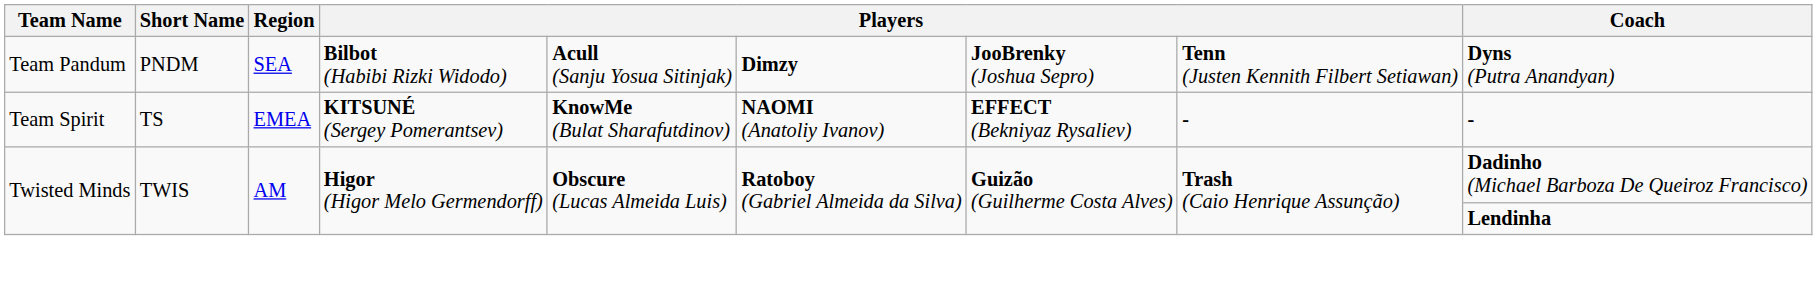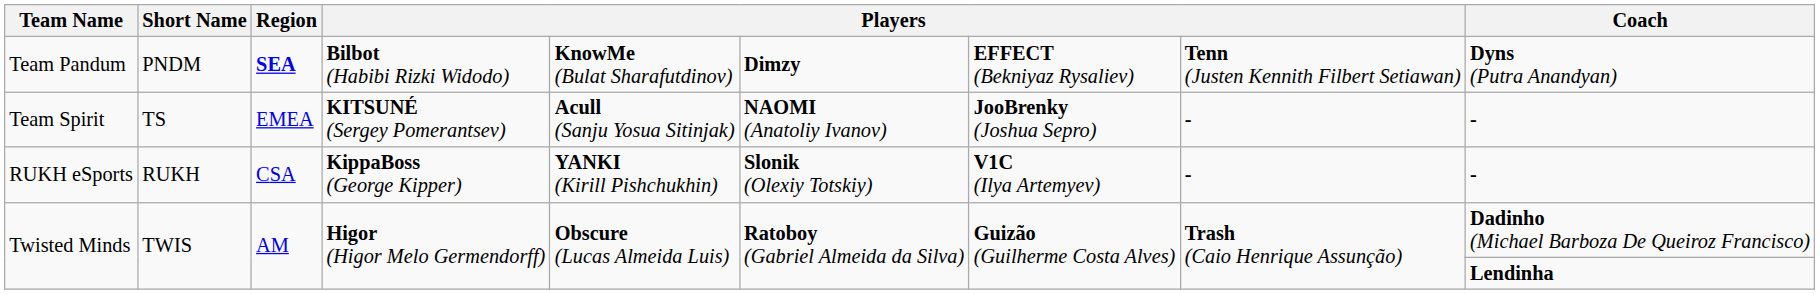 <table class="wikitable" style="text-align: margin-left: auto; margin-right:auto;">
 <tr>
 <th>Team Name</th>
 <th>Short Name</th>
 <th>Region</th>
 <th colspan="5">Players</th>
 <th>Coach</th>
 </tr>
 <tr>
 <td> Team Pandum</td>
 <td>PNDM</td>
-<td><a href='#'>SEA</a></td>
+<td><strong><a href='#'>SEA</a></strong></td>
 <td> <strong>Bilbot</strong><br><em>(Habibi Rizki Widodo)</em></td>
-<td> <strong>Acull</strong><br><em>(Sanju Yosua Sitinjak)</em></td>
+<td> <strong>KnowMe</strong><br><em>(Bulat Sharafutdinov)</em></td>
 <td> <strong>Dimzy</strong></td>
-<td> <strong>JooBrenky</strong><br><em>(Joshua Sepro)</em></td>
+<td> <strong>EFFECT</strong><br><em>(Bekniyaz Rysaliev)</em></td>
 <td> <strong>Tenn</strong><br><em>(Justen Kennith Filbert Setiawan)</em></td>
 <td> <strong>Dyns</strong><br><em>(Putra Anandyan)</em></td>
 </tr>
 <tr>
 <td> Team Spirit</td>
 <td>TS</td>
 <td><a href='#'>EMEA</a></td>
 <td> <strong>KITSUNÉ</strong><br><em>(Sergey Pomerantsev)</em></td>
-<td> <strong>KnowMe</strong><br><em>(Bulat Sharafutdinov)</em></td>
+<td> <strong>Acull</strong><br><em>(Sanju Yosua Sitinjak)</em></td>
 <td> <strong>NAOMI</strong><br><em>(Anatoliy Ivanov)</em></td>
-<td> <strong>EFFECT</strong><br><em>(Bekniyaz Rysaliev)</em></td>
+<td> <strong>JooBrenky</strong><br><em>(Joshua Sepro)</em></td>
+<td> <strong>-</strong></td>
+<td> <strong>-</strong></td>
+</tr>
+<tr>
+<td> RUKH eSports</td>
+<td>RUKH</td>
+<td><a href='#'>C</a><a href='#'>SA</a></td>
+<td> <strong>KippaBoss</strong><br><em>(George Kipper)</em></td>
+<td> <strong>YANKI</strong><br><em>(Kirill Pishchukhin)</em></td>
+<td> <strong>Slonik</strong><br><em>(Olexiy Totskiy)</em></td>
+<td> <strong>V1C</strong><br><em>(Ilya Artemyev)</em></td>
 <td> <strong>-</strong></td>
 <td> <strong>-</strong></td>
 </tr>
 <tr>
 <td rowspan="2"> Twisted Minds</td>
 <td rowspan="2">TWIS</td>
 <td rowspan="2"><a href='#'>AM</a></td>
 <td rowspan="2"> <strong>Higor</strong><br><em>(Higor Melo Germendorff)</em></td>
 <td rowspan="2"> <strong>Obscure</strong><br><em>(Lucas Almeida Luis)</em></td>
 <td rowspan="2"> <strong>Ratoboy</strong><br><em>(Gabriel Almeida da Silva)</em></td>
 <td rowspan="2"> <strong>Guizão</strong><br><em>(Guilherme Costa Alves)</em></td>
 <td rowspan="2"> <strong>Trash</strong><br><em>(Caio Henrique Assunção)</em></td>
 <td> <strong>Dadinho</strong><br><em>(Michael Barboza De Queiroz Francisco)</em></td>
 </tr>
 <tr>
 <td> <strong>Lendinha</strong></td>
 </tr>
 </table>
